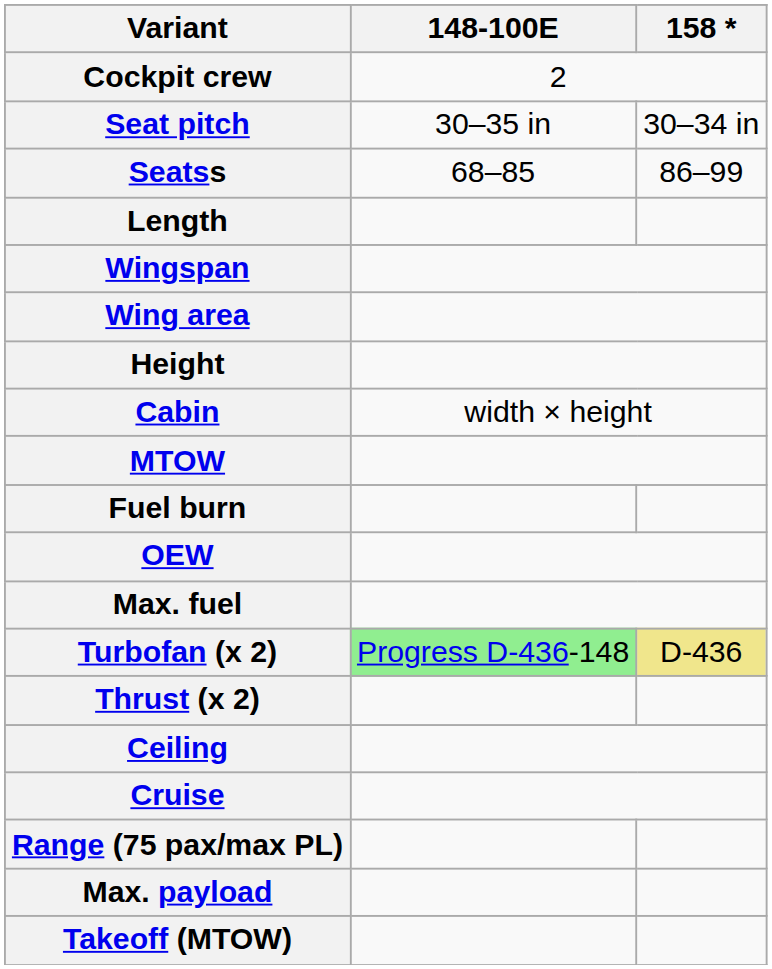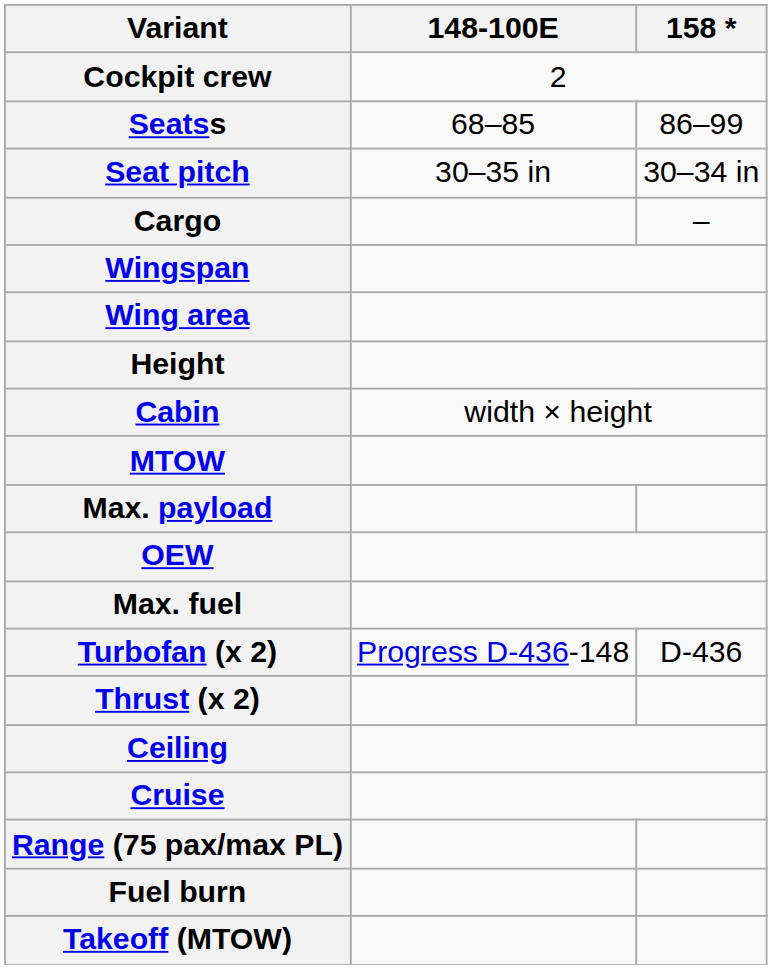 <table style="text-align: center" class="wikitable">
 <tr>
 <th>Variant</th>
 <th>148-100E</th>
 <th>158    *</th>
 </tr>
 <tr>
 <th>Cockpit crew</th>
 <td colspan=2>2</td>
 </tr>
 <tr>
+<th><a href='#'>Seats</a>s</th>
+<td>68–85</td>
+<td>86–99</td>
+</tr>
+<tr>
 <th><a href='#'>Seat pitch</a></th>
 <td>30–35 in</td>
 <td>30–34 in</td>
 </tr>
 <tr>
-<th><a href='#'>Seats</a>s</th>
-<td>68–85</td>
-<td>86–99</td>
-</tr>
-<tr>
-<th>Length</th>
+<th>Cargo</th>
 <td></td>
-<td></td>
+<td>–</td>
 </tr>
 <tr>
 <th><a href='#'>Wingspan</a></th>
 <td colspan=2></td>
 </tr>
 <tr>
 <th><a href='#'>Wing area</a></th>
 <td colspan=2></td>
 </tr>
 <tr>
 <th>Height</th>
 <td colspan=2></td>
 </tr>
 <tr>
 <th><a href='#'>Cabin</a></th>
 <td colspan=2> width ×  height</td>
 </tr>
 <tr>
 <th><a href='#'>MTOW</a></th>
 <td colspan=2></td>
 </tr>
 <tr>
-<th>Fuel burn</th>
+<th>Max. <a href='#'>payload</a></th>
 <td></td>
 <td></td>
 </tr>
 <tr>
 <th><a href='#'>OEW</a></th>
 <td colspan=2></td>
 </tr>
 <tr>
 <th>Max. fuel</th>
 <td colspan=2></td>
 </tr>
 <tr>
 <th><a href='#'>Turbofan</a> (x 2)</th>
-<td style="background: lightgreen;"><a href='#'>Progress D-436</a>-148</td>
-<td style="background: khaki;">D-436</td>
+<td><a href='#'>Progress D-436</a>-148</td>
+<td>D-436</td>
 </tr>
 <tr>
 <th><a href='#'>Thrust</a> (x 2)</th>
 <td></td>
 <td></td>
 </tr>
 <tr>
 <th><a href='#'>Ceiling</a></th>
 <td colspan=2></td>
 </tr>
 <tr>
 <th><a href='#'>Cruise</a></th>
 <td colspan=2></td>
 </tr>
 <tr>
 <th><a href='#'>Range</a> (75 pax/max PL)</th>
 <td></td>
 <td></td>
 </tr>
 <tr>
-<th>Max. <a href='#'>payload</a></th>
+<th>Fuel burn</th>
 <td></td>
 <td></td>
 </tr>
 <tr>
 <th><a href='#'>Takeoff</a> (MTOW)</th>
 <td></td>
 <td></td>
 </tr>
 </table>
